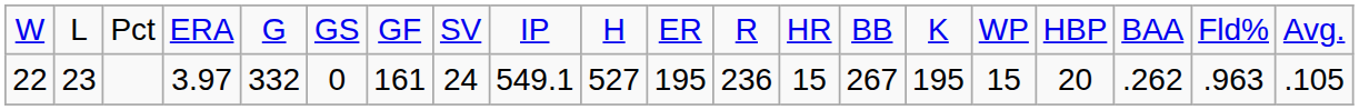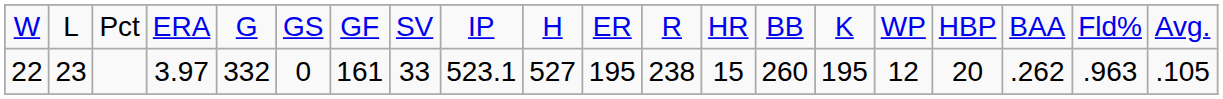 <table class=wikitable style="text-align:center">
 <tr>
 <td><a href='#'>W</a></td>
 <td>L</td>
 <td>Pct</td>
 <td><a href='#'>ERA</a></td>
 <td><a href='#'>G</a></td>
 <td><a href='#'>GS</a></td>
 <td><a href='#'>GF</a></td>
 <td><a href='#'>SV</a></td>
 <td><a href='#'>IP</a></td>
 <td><a href='#'>H</a></td>
 <td><a href='#'>ER</a></td>
 <td><a href='#'>R</a></td>
 <td><a href='#'>HR</a></td>
 <td><a href='#'>BB</a></td>
 <td><a href='#'>K</a></td>
 <td><a href='#'>WP</a></td>
 <td><a href='#'>HBP</a></td>
 <td><a href='#'>BAA</a></td>
 <td><a href='#'>Fld%</a></td>
 <td><a href='#'>Avg.</a></td>
 </tr>
 <tr>
 <td>22</td>
 <td>23</td>
 <td></td>
 <td>3.97</td>
 <td>332</td>
 <td>0</td>
 <td>161</td>
-<td>24</td>
-<td>549.1</td>
+<td>33</td>
+<td>523.1</td>
 <td>527</td>
 <td>195</td>
-<td>236</td>
+<td>238</td>
 <td>15</td>
-<td>267</td>
+<td>260</td>
 <td>195</td>
-<td>15</td>
+<td>12</td>
 <td>20</td>
 <td>.262</td>
 <td>.963</td>
 <td>.105</td>
 </tr>
 </table>
